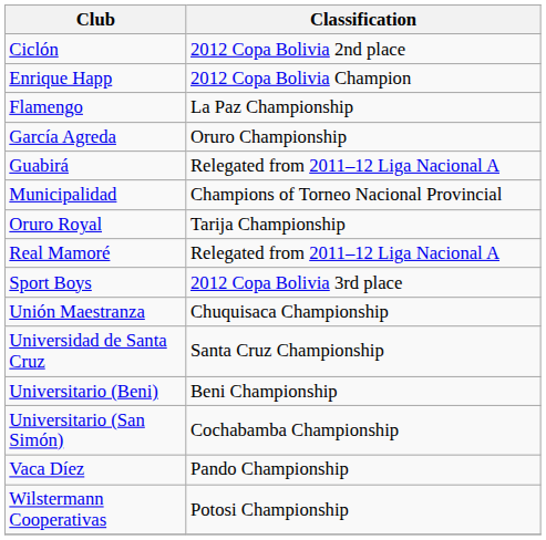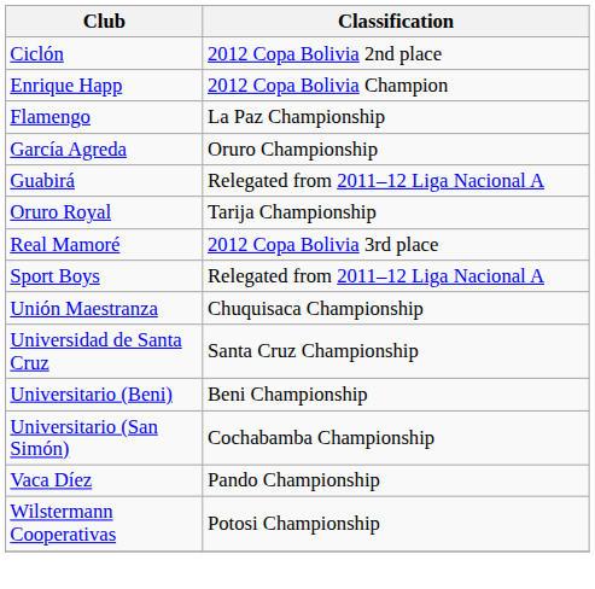 <table class="wikitable">
 <tr>
 <th width=150px>Club</th>
 <th width=300px>Classification</th>
 </tr>
 <tr>
 <td><a href='#'>Ciclón</a></td>
 <td><a href='#'>2012 Copa Bolivia</a> 2nd place</td>
 </tr>
 <tr>
 <td><a href='#'>Enrique Happ</a></td>
 <td><a href='#'>2012 Copa Bolivia</a> Champion</td>
 </tr>
 <tr>
 <td><a href='#'>Flamengo</a></td>
 <td>La Paz Championship</td>
 </tr>
 <tr>
 <td><a href='#'>García Agreda</a></td>
 <td>Oruro Championship</td>
 </tr>
 <tr>
 <td><a href='#'>Guabirá</a></td>
 <td>Relegated from <a href='#'>2011–12 Liga Nacional A</a></td>
 </tr>
 <tr>
-<td><a href='#'>Municipalidad</a></td>
-<td>Champions of Torneo Nacional Provincial</td>
-</tr>
-<tr>
 <td><a href='#'>Oruro Royal</a></td>
 <td>Tarija Championship</td>
 </tr>
 <tr>
 <td><a href='#'>Real Mamoré</a></td>
-<td>Relegated from <a href='#'>2011–12 Liga Nacional A</a></td>
+<td><a href='#'>2012 Copa Bolivia</a> 3rd place</td>
 </tr>
 <tr>
 <td><a href='#'>Sport Boys</a></td>
-<td><a href='#'>2012 Copa Bolivia</a> 3rd place</td>
+<td>Relegated from <a href='#'>2011–12 Liga Nacional A</a></td>
 </tr>
 <tr>
 <td><a href='#'>Unión Maestranza</a></td>
 <td>Chuquisaca Championship</td>
 </tr>
 <tr>
 <td><a href='#'>Universidad de Santa Cruz</a></td>
 <td>Santa Cruz Championship</td>
 </tr>
 <tr>
 <td><a href='#'>Universitario (Beni)</a></td>
 <td>Beni Championship</td>
 </tr>
 <tr>
 <td><a href='#'>Universitario (San Simón)</a></td>
 <td>Cochabamba Championship</td>
 </tr>
 <tr>
 <td><a href='#'>Vaca Díez</a></td>
 <td>Pando Championship</td>
 </tr>
 <tr>
 <td><a href='#'>Wilstermann Cooperativas</a></td>
 <td>Potosi Championship</td>
 </tr>
 <tr>
 </tr>
 </table>
